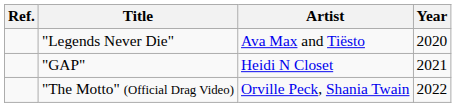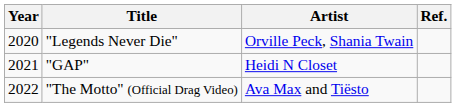 <table class="wikitable">
 <tr>
-<th>Ref.</th>
+<th>Year</th>
 <th>Title</th>
 <th>Artist</th>
-<th>Year</th>
+<th>Ref.</th>
 </tr>
 <tr>
+<td>2020</td>
+<td>"Legends Never Die"</td>
+<td><a href='#'>Orville Peck</a>, <a href='#'>Shania Twain</a></td>
 <td style="text-align: center;"></td>
-<td>"Legends Never Die"</td>
-<td><a href='#'>Ava Max</a> and <a href='#'>Tiësto</a></td>
-<td>2020</td>
 </tr>
 <tr>
-<td style="text-align: center;"></td>
+<td>2021</td>
 <td>"GAP"</td>
 <td><a href='#'>Heidi N Closet</a></td>
-<td>2021</td>
+<td style="text-align: center;"></td>
 </tr>
 <tr>
+<td>2022</td>
+<td>"The Motto" <small>(Official Drag Video)</small></td>
+<td><a href='#'>Ava Max</a> and <a href='#'>Tiësto</a></td>
 <td style="text-align: center;"></td>
-<td>"The Motto" <small>(Official Drag Video)</small></td>
-<td><a href='#'>Orville Peck</a>, <a href='#'>Shania Twain</a></td>
-<td>2022</td>
 </tr>
 </table>
